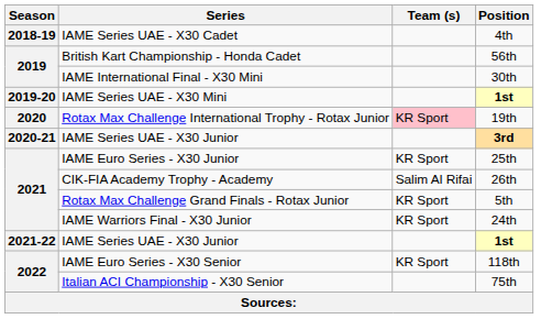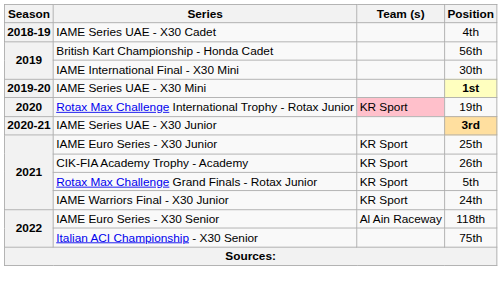 <table class="wikitable" style="font-size: 85%; text-align:center">
 <tr>
 <th>Season</th>
 <th>Series</th>
 <th>Team (s)</th>
 <th>Position</th>
 </tr>
 <tr>
 <th>2018-19</th>
 <td align="left">IAME Series UAE - X30 Cadet</td>
 <td></td>
 <td>4th</td>
 </tr>
 <tr>
 <th rowspan="2">2019</th>
 <td align="left">British Kart Championship - Honda Cadet</td>
 <td align="left"></td>
 <td>56th</td>
 </tr>
 <tr>
 <td align="left">IAME International Final - X30 Mini</td>
 <td></td>
 <td>30th</td>
 </tr>
 <tr>
 <th>2019-20</th>
 <td align="left">IAME Series UAE - X30 Mini</td>
 <td></td>
 <td style="background:#FFFFBF;"><strong>1st</strong></td>
 </tr>
 <tr>
 <th>2020</th>
 <td align="left"><a href='#'>Rotax Max Challenge</a> International Trophy - Rotax Junior</td>
 <td align="left" style="background: pink;">KR Sport</td>
 <td>19th</td>
 </tr>
 <tr>
 <th>2020-21</th>
 <td align="left">IAME Series UAE - X30 Junior</td>
 <td></td>
 <td style="background:#FFDF9F;"><strong>3rd</strong></td>
 </tr>
 <tr>
 <th rowspan="4">2021</th>
 <td align="left">IAME Euro Series - X30 Junior</td>
 <td align="left">KR Sport</td>
 <td>25th</td>
 </tr>
 <tr>
 <td align="left">CIK-FIA Academy Trophy - Academy</td>
-<td align="left">Salim Al Rifai</td>
+<td align="left">KR Sport</td>
 <td>26th</td>
 </tr>
 <tr>
 <td align="left"><a href='#'>Rotax Max Challenge</a> Grand Finals - Rotax Junior</td>
 <td align="left">KR Sport</td>
 <td>5th</td>
 </tr>
 <tr>
 <td align="left">IAME Warriors Final - X30 Junior</td>
 <td align="left">KR Sport</td>
 <td>24th</td>
 </tr>
 <tr>
-<th>2021-22</th>
-<td align="left">IAME Series UAE - X30 Junior</td>
-<td></td>
-<td style="background:#FFFFBF;"><strong>1st</strong></td>
-</tr>
-<tr>
 <th rowspan="2">2022</th>
 <td align="left">IAME Euro Series - X30 Senior</td>
-<td align="left">KR Sport</td>
+<td align="left">Al Ain Raceway</td>
 <td>118th</td>
 </tr>
 <tr>
 <td align="left"><a href='#'>Italian ACI Championship</a> - X30 Senior</td>
 <td></td>
 <td>75th</td>
 </tr>
 <tr>
 <th colspan="4">Sources:</th>
 </tr>
 </table>
